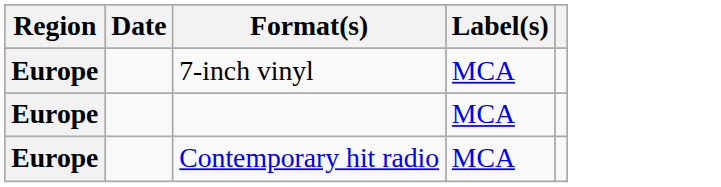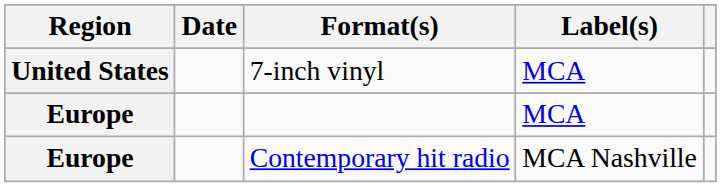 <table class="wikitable plainrowheaders">
 <tr>
 <th scope="col">Region</th>
 <th scope="col">Date</th>
 <th scope="col">Format(s)</th>
 <th scope="col">Label(s)</th>
 <th scope="col"></th>
 </tr>
 <tr>
-<th scope="row">Europe</th>
+<th scope="row">United States</th>
 <td></td>
 <td>7-inch vinyl</td>
 <td><a href='#'>MCA</a></td>
 <td align="center"></td>
 </tr>
 <tr>
 <th scope="row">Europe</th>
 <td></td>
 <td></td>
 <td><a href='#'>MCA</a></td>
 <td align="center"></td>
 </tr>
 <tr>
 <th scope="row">Europe</th>
 <td></td>
 <td><a href='#'>Contemporary hit radio</a></td>
-<td><a href='#'>MCA</a></td>
+<td>MCA Nashville</td>
 <td align="center"></td>
 </tr>
 </table>
